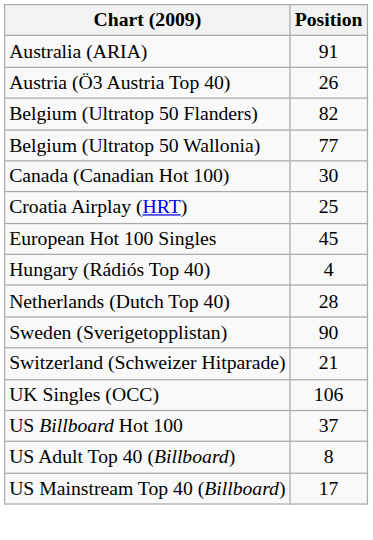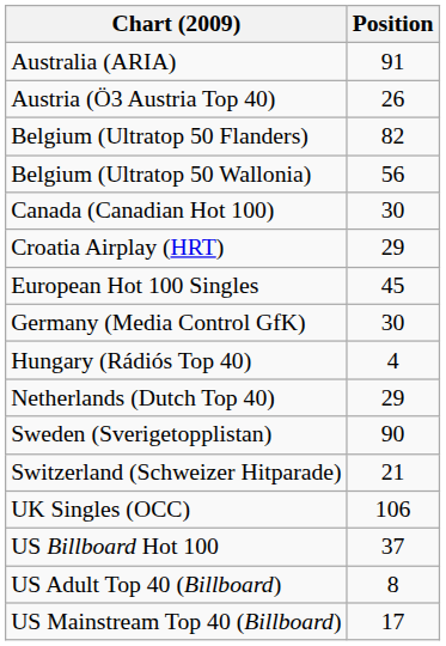 <table class="wikitable sortable">
 <tr>
 <th scope="col">Chart (2009)</th>
 <th scope="col">Position</th>
 </tr>
 <tr>
 <td>Australia (ARIA)</td>
 <td style="text-align:center;">91</td>
 </tr>
 <tr>
 <td>Austria (Ö3 Austria Top 40)</td>
 <td style="text-align:center;">26</td>
 </tr>
 <tr>
 <td>Belgium (Ultratop 50 Flanders)</td>
 <td style="text-align:center;">82</td>
 </tr>
 <tr>
 <td>Belgium (Ultratop 50 Wallonia)</td>
-<td style="text-align:center;">77</td>
+<td style="text-align:center;">56</td>
 </tr>
 <tr>
 <td>Canada (Canadian Hot 100)</td>
 <td style="text-align:center;">30</td>
 </tr>
 <tr>
 <td>Croatia Airplay (<a href='#'>HRT</a>)</td>
-<td style="text-align:center;">25</td>
+<td style="text-align:center;">29</td>
 </tr>
 <tr>
 <td>European Hot 100 Singles</td>
 <td style="text-align:center;">45</td>
+</tr>
+<tr>
+<td>Germany (Media Control GfK)</td>
+<td style="text-align:center;">30</td>
 </tr>
 <tr>
 <td>Hungary (Rádiós Top 40)</td>
 <td style="text-align:center;">4</td>
 </tr>
 <tr>
 <td>Netherlands (Dutch Top 40)</td>
-<td style="text-align:center;">28</td>
+<td style="text-align:center;">29</td>
 </tr>
 <tr>
 <td>Sweden (Sverigetopplistan)</td>
 <td style="text-align:center;">90</td>
 </tr>
 <tr>
 <td>Switzerland (Schweizer Hitparade)</td>
 <td style="text-align:center;">21</td>
 </tr>
 <tr>
 <td>UK Singles (OCC)</td>
 <td style="text-align:center;">106</td>
 </tr>
 <tr>
 <td>US <em>Billboard</em> Hot 100</td>
 <td style="text-align:center;">37</td>
 </tr>
 <tr>
 <td>US Adult Top 40 (<em>Billboard</em>)</td>
 <td style="text-align:center;">8</td>
 </tr>
 <tr>
 <td>US Mainstream Top 40 (<em>Billboard</em>)</td>
 <td style="text-align:center;">17</td>
 </tr>
 </table>
